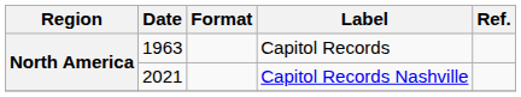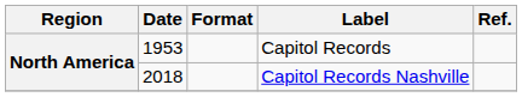 <table class="wikitable plainrowheaders">
 <tr>
 <th scope="col">Region</th>
 <th scope="col">Date</th>
 <th scope="col">Format</th>
 <th scope="col">Label</th>
 <th scope="col">Ref.</th>
 </tr>
 <tr>
 <th scope="row" rowspan="2">North America</th>
-<td>1963</td>
+<td>1953</td>
 <td></td>
 <td>Capitol Records</td>
 <td></td>
 </tr>
 <tr>
-<td>2021</td>
+<td>2018</td>
 <td></td>
 <td><a href='#'>Capitol Records Nashville</a></td>
 <td></td>
 </tr>
 <tr>
 </tr>
 </table>
